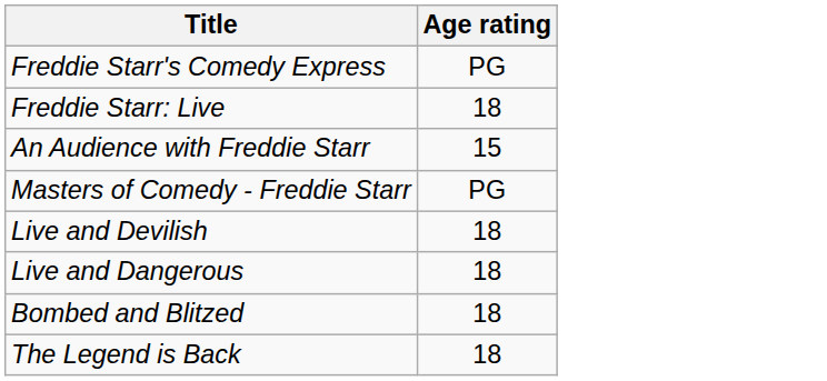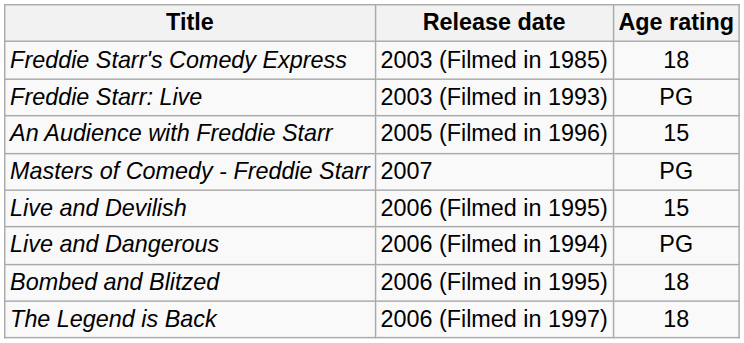 <table class="wikitable">
 <tr>
 <th>Title</th>
+<th>Release date</th>
 <th>Age rating</th>
 </tr>
 <tr>
 <td><em>Freddie Starr's Comedy Express</em></td>
+<td>2003 (Filmed in 1985)</td>
+<td align=center>18</td>
+</tr>
+<tr>
+<td><em>Freddie Starr: Live</em></td>
+<td>2003 (Filmed in 1993)</td>
 <td align=center>PG</td>
 </tr>
 <tr>
-<td><em>Freddie Starr: Live</em></td>
-<td align=center>18</td>
-</tr>
-<tr>
 <td><em>An Audience with Freddie Starr</em></td>
+<td>2005 (Filmed in 1996)</td>
 <td align=center>15</td>
 </tr>
 <tr>
 <td><em>Masters of Comedy - Freddie Starr</em></td>
+<td>2007</td>
 <td align=center>PG</td>
 </tr>
 <tr>
 <td><em>Live and Devilish</em></td>
-<td align=center>18</td>
+<td>2006 (Filmed in 1995)</td>
+<td align=center>15</td>
 </tr>
 <tr>
 <td><em>Live and Dangerous</em></td>
-<td align=center>18</td>
+<td>2006 (Filmed in 1994)</td>
+<td align=center>PG</td>
 </tr>
 <tr>
 <td><em>Bombed and Blitzed</em></td>
+<td>2006 (Filmed in 1995)</td>
 <td align=center>18</td>
 </tr>
 <tr>
 <td><em>The Legend is Back</em></td>
+<td>2006 (Filmed in 1997)</td>
 <td align=center>18</td>
 </tr>
 </table>
